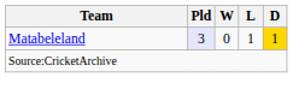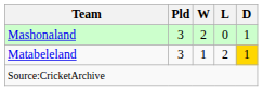 <table class="wikitable" style="text-align: center;">
 <tr>
 <th width=200>Team</th>
 <th width=20>Pld</th>
 <th width=20>W</th>
 <th width=20>L</th>
 <th width=20>D</th>
 </tr>
+<tr style="background:#ccffcc;">
+<td align=left><a href='#'>Mashonaland</a></td>
+<td>3</td>
+<td>2</td>
+<td>0</td>
+<td>1</td>
+</tr>
 <tr>
 <td align=left><a href='#'>Matabeleland</a></td>
-<td style="background: lavender;">3</td>
-<td>0</td>
+<td>3</td>
 <td>1</td>
+<td>2</td>
 <td style="background: gold;">1</td>
 </tr>
 <tr>
 <td align=left colspan="5"><small>Source:CricketArchive</small></td>
 </tr>
 </table>
